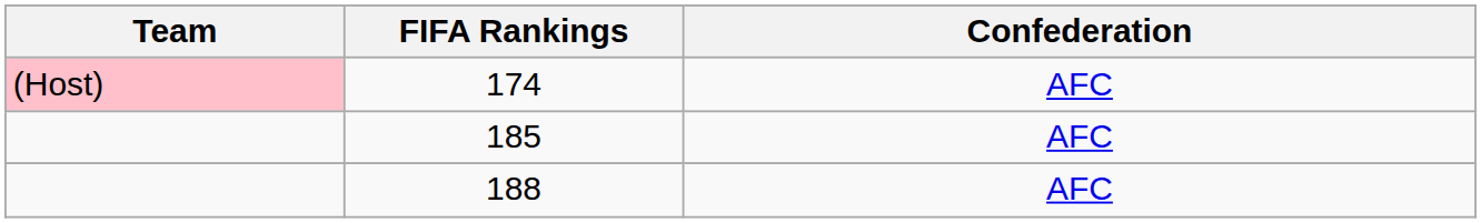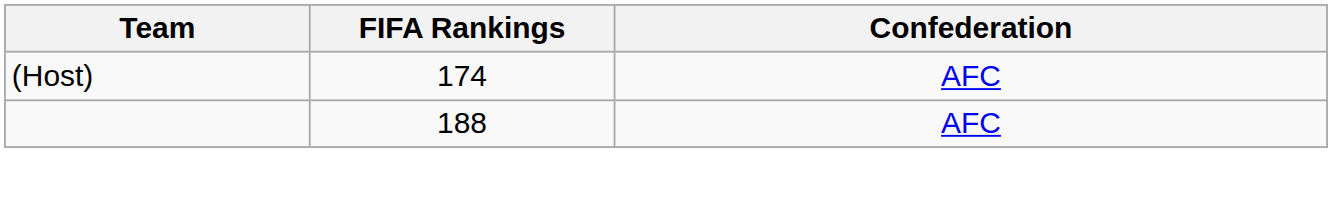 <table class="wikitable">
 <tr>
 <th style="width:16.67%;">Team</th>
 <th style="width:16.67%;">FIFA Rankings</th>
 <th width=39%>Confederation</th>
 </tr>
 <tr>
-<td align="left" style="background: pink;"> (Host)</td>
+<td align="left"> (Host)</td>
 <td align=center>174</td>
-<td align=center><a href='#'>AFC</a></td>
-</tr>
-<tr>
-<td align="left"></td>
-<td align=center>185</td>
 <td align=center><a href='#'>AFC</a></td>
 </tr>
 <tr>
 <td align="left"></td>
 <td align=center>188</td>
 <td align=center><a href='#'>AFC</a></td>
 </tr>
 </table>
